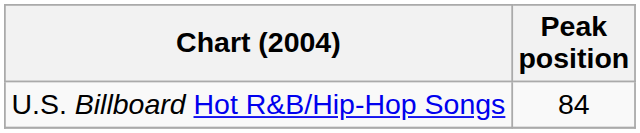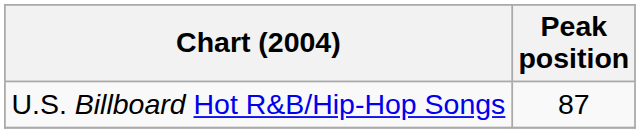 <table class="wikitable">
 <tr>
 <th>Chart (2004)</th>
 <th>Peak<br>position</th>
 </tr>
 <tr>
 <td>U.S. <em>Billboard</em> <a href='#'>Hot R&B/Hip-Hop Songs</a></td>
-<td align="center">84</td>
+<td align="center">87</td>
 </tr>
 <tr>
 </tr>
 </table>
